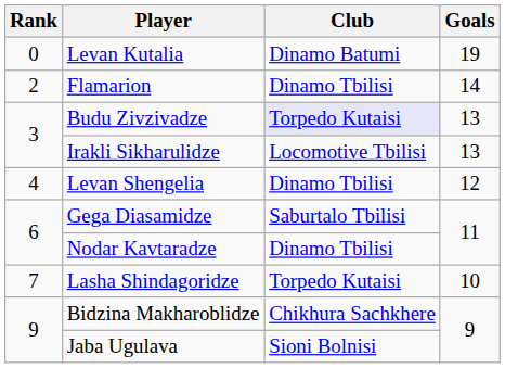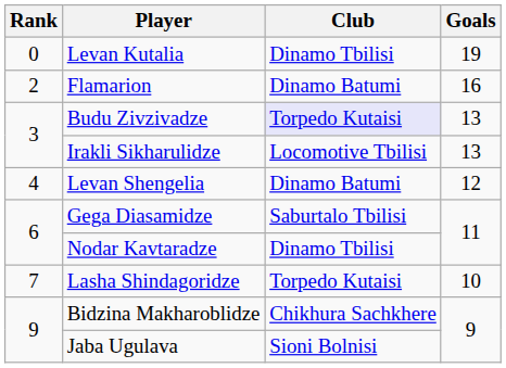 <table class="wikitable" style="text-align:center">
 <tr>
 <th>Rank</th>
 <th>Player</th>
 <th>Club</th>
 <th>Goals</th>
 </tr>
 <tr>
 <td>0</td>
 <td align="left"> <a href='#'>Levan Kutalia</a></td>
-<td align="left"><a href='#'>Dinamo Batumi</a></td>
+<td align="left"><a href='#'>Dinamo Tbilisi</a></td>
 <td>19</td>
 </tr>
 <tr>
 <td>2</td>
 <td align="left"> <a href='#'>Flamarion</a></td>
-<td align="left"><a href='#'>Dinamo Tbilisi</a></td>
-<td>14</td>
+<td align="left"><a href='#'>Dinamo Batumi</a></td>
+<td>16</td>
 </tr>
 <tr>
 <td rowspan=2>3</td>
 <td align="left"> <a href='#'>Budu Zivzivadze</a></td>
 <td align="left" style="background: lavender;"><a href='#'>Torpedo Kutaisi</a></td>
 <td>13</td>
 </tr>
 <tr>
 <td align="left"> <a href='#'>Irakli Sikharulidze</a></td>
 <td align="left"><a href='#'>Locomotive Tbilisi</a></td>
 <td>13</td>
 </tr>
 <tr>
 <td>4</td>
 <td align="left"> <a href='#'>Levan Shengelia</a></td>
-<td align="left"><a href='#'>Dinamo Tbilisi</a></td>
+<td align="left"><a href='#'>Dinamo Batumi</a></td>
 <td>12</td>
 </tr>
 <tr>
 <td rowspan=2>6</td>
 <td align="left"> <a href='#'>Gega Diasamidze</a></td>
 <td align="left"><a href='#'>Saburtalo Tbilisi</a></td>
 <td rowspan=2>11</td>
 </tr>
 <tr>
 <td align="left"> <a href='#'>Nodar Kavtaradze</a></td>
 <td align="left"><a href='#'>Dinamo Tbilisi</a></td>
 </tr>
 <tr>
 <td>7</td>
 <td align="left"> <a href='#'>Lasha Shindagoridze</a></td>
 <td align="left"><a href='#'>Torpedo Kutaisi</a></td>
 <td>10</td>
 </tr>
 <tr>
 <td rowspan=2>9</td>
 <td align="left"> Bidzina Makharoblidze</td>
 <td align="left"><a href='#'>Chikhura Sachkhere</a></td>
 <td rowspan=2>9</td>
 </tr>
 <tr>
 <td align="left"> Jaba Ugulava</td>
 <td align="left"><a href='#'>Sioni Bolnisi</a></td>
 </tr>
 </table>
